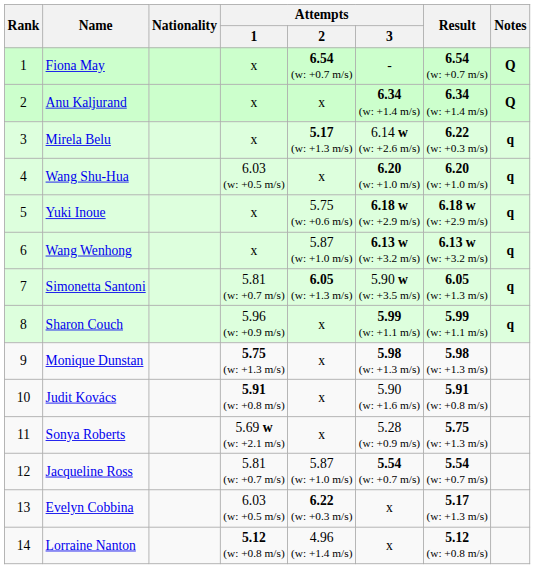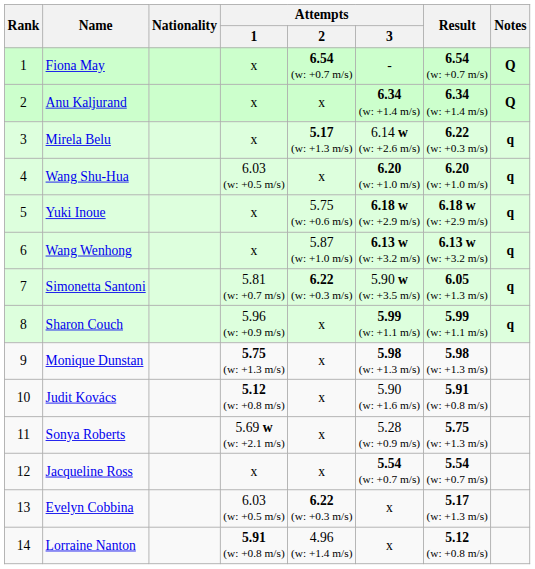 <table class="wikitable sortable" style="text-align:center">
 <tr>
 <th rowspan=2>Rank</th>
 <th rowspan=2>Name</th>
 <th rowspan=2>Nationality</th>
 <th colspan=3>Attempts</th>
 <th rowspan=2>Result</th>
 <th rowspan=2>Notes</th>
 </tr>
 <tr>
 <th>1</th>
 <th>2</th>
 <th>3</th>
 </tr>
 <tr bgcolor=ccffcc>
 <td>1</td>
 <td align=left><a href='#'>Fiona May</a></td>
 <td align=left></td>
 <td>x</td>
 <td><strong>6.54</strong><br><small>(w: +0.7 m/s)</small></td>
 <td>-</td>
 <td><strong>6.54</strong> <br><small>(w: +0.7 m/s)</small></td>
 <td><strong>Q</strong></td>
 </tr>
 <tr bgcolor=ccffcc>
 <td>2</td>
 <td align=left><a href='#'>Anu Kaljurand</a></td>
 <td align=left></td>
 <td>x</td>
 <td>x</td>
 <td><strong>6.34</strong><br><small>(w: +1.4 m/s)</small></td>
 <td><strong>6.34</strong> <br><small>(w: +1.4 m/s)</small></td>
 <td><strong>Q</strong></td>
 </tr>
 <tr bgcolor=ddffdd>
 <td>3</td>
 <td align=left><a href='#'>Mirela Belu</a></td>
 <td align=left></td>
 <td>x</td>
 <td><strong>5.17</strong><br><small>(w: +1.3 m/s)</small></td>
 <td>6.14 <strong>w</strong> <br><small>(w: +2.6 m/s)</small></td>
 <td><strong>6.22</strong> <br><small>(w: +0.3 m/s)</small></td>
 <td><strong>q</strong></td>
 </tr>
 <tr bgcolor=ddffdd>
 <td>4</td>
 <td align=left><a href='#'>Wang Shu-Hua</a></td>
 <td align=left></td>
 <td>6.03<br><small>(w: +0.5 m/s)</small></td>
 <td>x</td>
 <td><strong>6.20</strong><br><small>(w: +1.0 m/s)</small></td>
 <td><strong>6.20</strong> <br><small>(w: +1.0 m/s)</small></td>
 <td><strong>q</strong></td>
 </tr>
 <tr bgcolor=ddffdd>
 <td>5</td>
 <td align=left><a href='#'>Yuki Inoue</a></td>
 <td align=left></td>
 <td>x</td>
 <td>5.75<br><small>(w: +0.6 m/s)</small></td>
 <td><strong>6.18</strong> <strong>w</strong> <br><small>(w: +2.9 m/s)</small></td>
 <td><strong>6.18</strong>  <strong>w</strong> <br><small>(w: +2.9 m/s)</small></td>
 <td><strong>q</strong></td>
 </tr>
 <tr bgcolor=ddffdd>
 <td>6</td>
 <td align=left><a href='#'>Wang Wenhong</a></td>
 <td align=left></td>
 <td>x</td>
 <td>5.87<br><small>(w: +1.0 m/s)</small></td>
 <td><strong>6.13</strong> <strong>w</strong> <br><small>(w: +3.2 m/s)</small></td>
 <td><strong>6.13</strong>  <strong>w</strong> <br><small>(w: +3.2 m/s)</small></td>
 <td><strong>q</strong></td>
 </tr>
 <tr bgcolor=ddffdd>
 <td>7</td>
 <td align=left><a href='#'>Simonetta Santoni</a></td>
 <td align=left></td>
 <td>5.81<br><small>(w: +0.7 m/s)</small></td>
-<td><strong>6.05</strong><br><small>(w: +1.3 m/s)</small></td>
+<td><strong>6.22</strong><br><small>(w: +0.3 m/s)</small></td>
 <td>5.90 <strong>w</strong> <br><small>(w: +3.5 m/s)</small></td>
 <td><strong>6.05</strong> <br><small>(w: +1.3 m/s)</small></td>
 <td><strong>q</strong></td>
 </tr>
 <tr bgcolor=ddffdd>
 <td>8</td>
 <td align=left><a href='#'>Sharon Couch</a></td>
 <td align=left></td>
 <td>5.96<br><small>(w: +0.9 m/s)</small></td>
 <td>x</td>
 <td><strong>5.99</strong><br><small>(w: +1.1 m/s)</small></td>
 <td><strong>5.99</strong> <br><small>(w: +1.1 m/s)</small></td>
 <td><strong>q</strong></td>
 </tr>
 <tr>
 <td>9</td>
 <td align=left><a href='#'>Monique Dunstan</a></td>
 <td align=left></td>
 <td><strong>5.75</strong><br><small>(w: +1.3 m/s)</small></td>
 <td>x</td>
 <td><strong>5.98</strong><br><small>(w: +1.3 m/s)</small></td>
 <td><strong>5.98</strong> <br><small>(w: +1.3 m/s)</small></td>
 <td></td>
 </tr>
 <tr>
 <td>10</td>
 <td align=left><a href='#'>Judit Kovács</a></td>
 <td align=left></td>
-<td><strong>5.91</strong><br><small>(w: +0.8 m/s)</small></td>
+<td><strong>5.12</strong><br><small>(w: +0.8 m/s)</small></td>
 <td>x</td>
 <td>5.90<br><small>(w: +1.6 m/s)</small></td>
 <td><strong>5.91</strong> <br><small>(w: +0.8 m/s)</small></td>
 <td></td>
 </tr>
 <tr>
 <td>11</td>
 <td align=left><a href='#'>Sonya Roberts</a></td>
 <td align=left></td>
 <td>5.69 <strong>w</strong> <br><small>(w: +2.1 m/s)</small></td>
 <td>x</td>
 <td>5.28<br><small>(w: +0.9 m/s)</small></td>
 <td><strong>5.75</strong> <br><small>(w: +1.3 m/s)</small></td>
 <td></td>
 </tr>
 <tr>
 <td>12</td>
 <td align=left><a href='#'>Jacqueline Ross</a></td>
 <td align=left></td>
-<td>5.81<br><small>(w: +0.7 m/s)</small></td>
-<td>5.87<br><small>(w: +1.0 m/s)</small></td>
+<td>x</td>
+<td>x</td>
 <td><strong>5.54</strong><br><small>(w: +0.7 m/s)</small></td>
 <td><strong>5.54</strong> <br><small>(w: +0.7 m/s)</small></td>
 <td></td>
 </tr>
 <tr>
 <td>13</td>
 <td align=left><a href='#'>Evelyn Cobbina</a></td>
 <td align=left></td>
 <td>6.03<br><small>(w: +0.5 m/s)</small></td>
 <td><strong>6.22</strong><br><small>(w: +0.3 m/s)</small></td>
 <td>x</td>
 <td><strong>5.17</strong> <br><small>(w: +1.3 m/s)</small></td>
 <td></td>
 </tr>
 <tr>
 <td>14</td>
 <td align=left><a href='#'>Lorraine Nanton</a></td>
 <td align=left></td>
-<td><strong>5.12</strong><br><small>(w: +0.8 m/s)</small></td>
+<td><strong>5.91</strong><br><small>(w: +0.8 m/s)</small></td>
 <td>4.96<br><small>(w: +1.4 m/s)</small></td>
 <td>x</td>
 <td><strong>5.12</strong> <br><small>(w: +0.8 m/s)</small></td>
 <td></td>
 </tr>
 </table>
